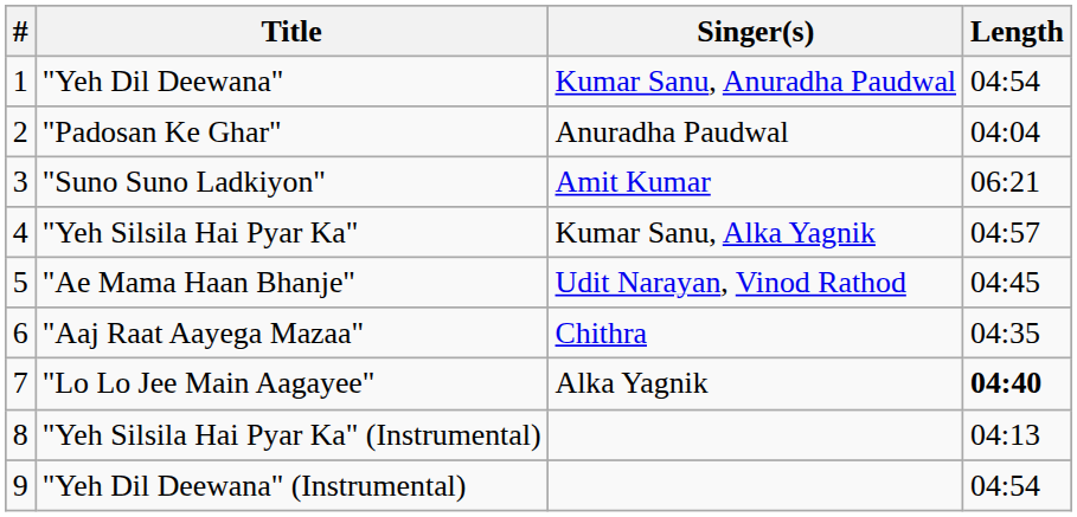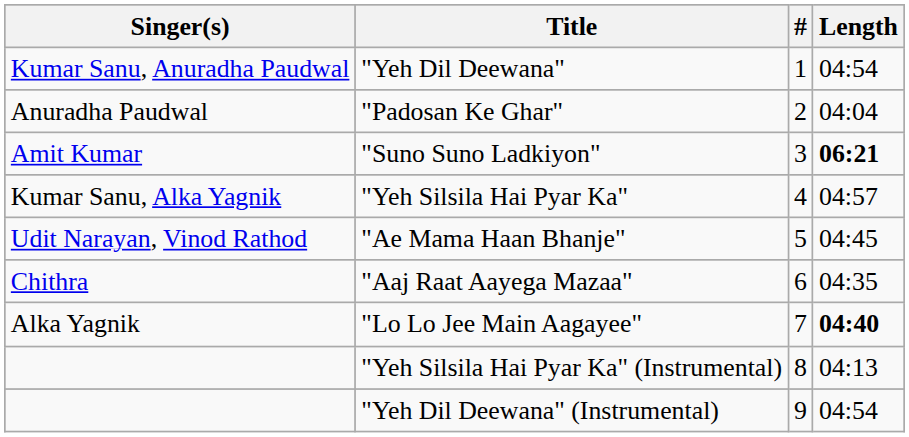 <table class="wikitable" style="font-size:95%;">
 <tr>
+<th>Singer(s)</th>
+<th>Title</th>
 <th>#</th>
-<th>Title</th>
-<th>Singer(s)</th>
 <th>Length</th>
 </tr>
 <tr>
+<td><a href='#'>Kumar Sanu</a>, <a href='#'>Anuradha Paudwal</a></td>
+<td>"Yeh Dil Deewana"</td>
 <td>1</td>
-<td>"Yeh Dil Deewana"</td>
-<td><a href='#'>Kumar Sanu</a>, <a href='#'>Anuradha Paudwal</a></td>
 <td>04:54</td>
 </tr>
 <tr>
+<td>Anuradha Paudwal</td>
+<td>"Padosan Ke Ghar"</td>
 <td>2</td>
-<td>"Padosan Ke Ghar"</td>
-<td>Anuradha Paudwal</td>
 <td>04:04</td>
 </tr>
 <tr>
+<td><a href='#'>Amit Kumar</a></td>
+<td>"Suno Suno Ladkiyon"</td>
 <td>3</td>
-<td>"Suno Suno Ladkiyon"</td>
-<td><a href='#'>Amit Kumar</a></td>
-<td>06:21</td>
+<td><strong>06:21</strong></td>
 </tr>
 <tr>
+<td>Kumar Sanu, <a href='#'>Alka Yagnik</a></td>
+<td>"Yeh Silsila Hai Pyar Ka"</td>
 <td>4</td>
-<td>"Yeh Silsila Hai Pyar Ka"</td>
-<td>Kumar Sanu, <a href='#'>Alka Yagnik</a></td>
 <td>04:57</td>
 </tr>
 <tr>
+<td><a href='#'>Udit Narayan</a>, <a href='#'>Vinod Rathod</a></td>
+<td>"Ae Mama Haan Bhanje"</td>
 <td>5</td>
-<td>"Ae Mama Haan Bhanje"</td>
-<td><a href='#'>Udit Narayan</a>, <a href='#'>Vinod Rathod</a></td>
 <td>04:45</td>
 </tr>
 <tr>
+<td><a href='#'>Chithra</a></td>
+<td>"Aaj Raat Aayega Mazaa"</td>
 <td>6</td>
-<td>"Aaj Raat Aayega Mazaa"</td>
-<td><a href='#'>Chithra</a></td>
 <td>04:35</td>
 </tr>
 <tr>
+<td>Alka Yagnik</td>
+<td>"Lo Lo Jee Main Aagayee"</td>
 <td>7</td>
-<td>"Lo Lo Jee Main Aagayee"</td>
-<td>Alka Yagnik</td>
 <td><strong>04:40</strong></td>
 </tr>
 <tr>
+<td></td>
+<td>"Yeh Silsila Hai Pyar Ka" (Instrumental)</td>
 <td>8</td>
-<td>"Yeh Silsila Hai Pyar Ka" (Instrumental)</td>
-<td></td>
 <td>04:13</td>
 </tr>
 <tr>
+<td></td>
+<td>"Yeh Dil Deewana" (Instrumental)</td>
 <td>9</td>
-<td>"Yeh Dil Deewana" (Instrumental)</td>
-<td></td>
 <td>04:54</td>
 </tr>
 </table>
